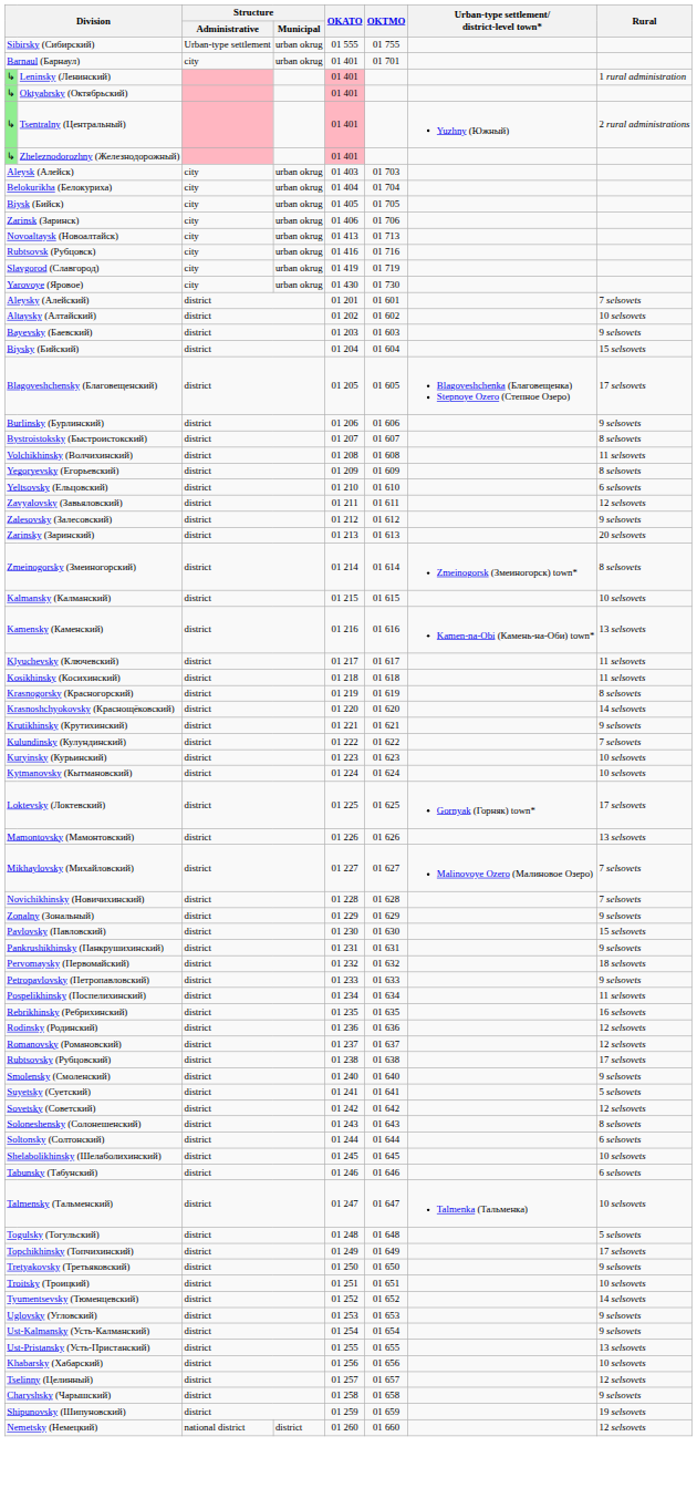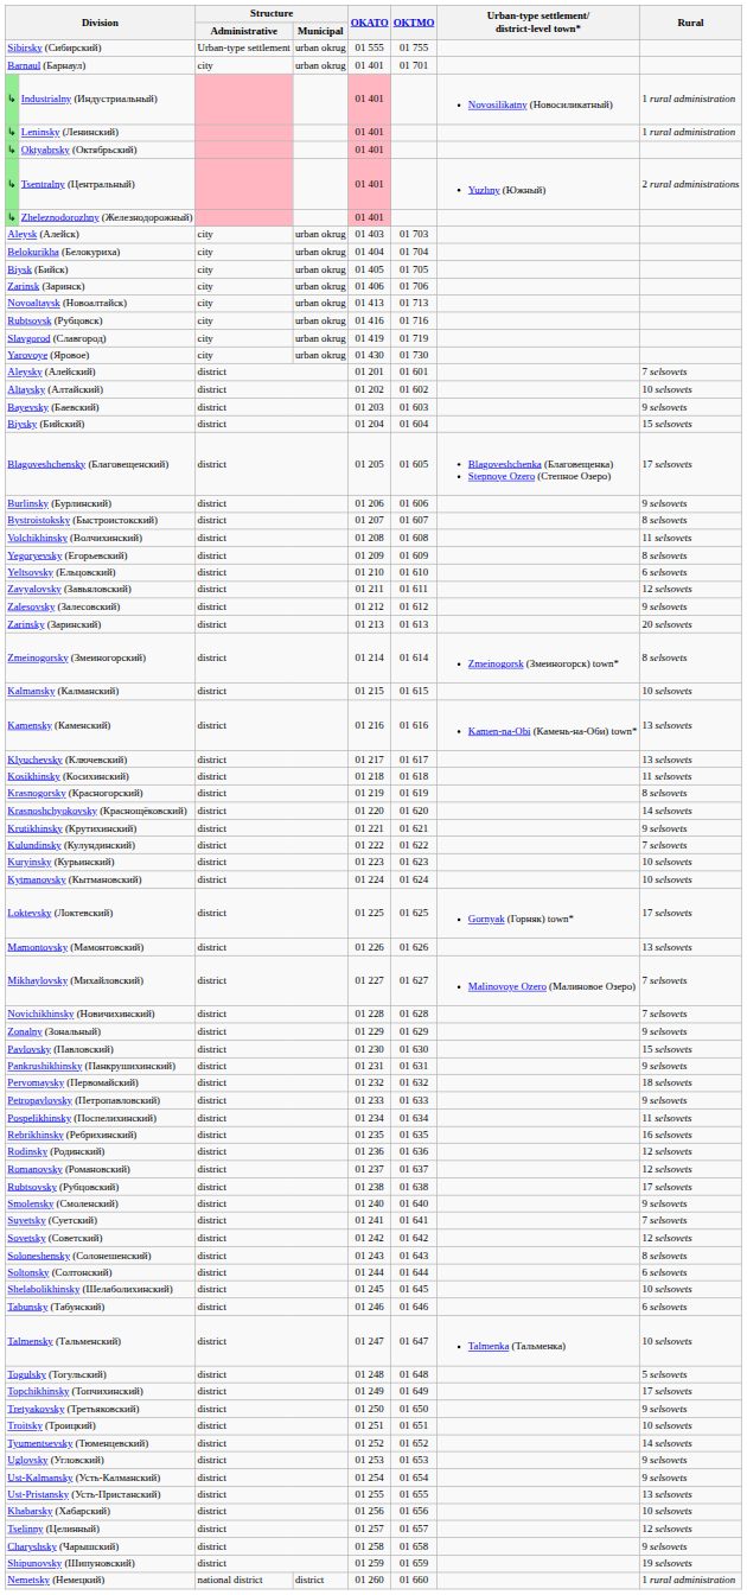 <table class="wikitable" style="padding: 24em 0; border: 1px #aaa solid; border-collapse: collapse; font-size: 90%;">
 <tr>
 <th colspan="2" rowspan="2">Division</th>
 <th colspan="2">Structure</th>
 <th rowspan="2"><a href='#'>OKATO</a></th>
 <th rowspan="2"><a href='#'>OKTMO</a></th>
 <th rowspan="2">Urban-type settlement/<br>district-level town*</th>
 <th rowspan="2">Rural</th>
 </tr>
 <tr>
 <th>Administrative</th>
 <th>Municipal</th>
 </tr>
 <tr>
 <td colspan="2"><a href='#'>Sibirsky</a> (Сибирский)</td>
 <td>Urban-type settlement </td>
 <td>urban okrug</td>
 <td align="center">01 555</td>
 <td align="center">01 755</td>
 <td></td>
 <td></td>
 </tr>
 <tr>
 <td colspan="2"><a href='#'>Barnaul</a> (Барнаул)</td>
 <td>city</td>
 <td>urban okrug</td>
 <td align="center">01 401</td>
 <td align="center">01 701</td>
 <td></td>
 <td></td>
+</tr>
+<tr>
+<td bgcolor="lightgreen">↳</td>
+<td><a href='#'>Industrialny</a> (Индустриальный)</td>
+<td bgcolor="lightpink"></td>
+<td></td>
+<td bgcolor="lightpink" align="center">01 401</td>
+<td></td>
+<td><br><ul><li><a href='#'>Novosilikatny</a> (Новосиликатный)</li></ul></td>
+<td>1 <em>rural administration</em></td>
 </tr>
 <tr>
 <td bgcolor="lightgreen">↳</td>
 <td><a href='#'>Leninsky</a> (Ленинский)</td>
 <td bgcolor="lightpink"></td>
 <td></td>
 <td bgcolor="lightpink" align="center">01 401</td>
 <td></td>
 <td></td>
 <td>1 <em>rural administration</em></td>
 </tr>
 <tr>
 <td bgcolor="lightgreen">↳</td>
 <td><a href='#'>Oktyabrsky</a> (Октябрьский)</td>
 <td bgcolor="lightpink"></td>
 <td></td>
 <td bgcolor="lightpink" align="center">01 401</td>
 <td></td>
 <td></td>
 <td></td>
 </tr>
 <tr>
 <td bgcolor="lightgreen">↳</td>
 <td><a href='#'>Tsentralny</a> (Центральный)</td>
 <td bgcolor="lightpink"></td>
 <td></td>
 <td bgcolor="lightpink" align="center">01 401</td>
 <td></td>
 <td><br><ul><li><a href='#'>Yuzhny</a> (Южный)</li></ul></td>
 <td>2 <em>rural administrations</em></td>
 </tr>
 <tr>
 <td bgcolor="lightgreen">↳</td>
 <td><a href='#'>Zheleznodorozhny</a> (Железнодорожный)</td>
 <td bgcolor="lightpink"></td>
 <td></td>
 <td bgcolor="lightpink" align="center">01 401</td>
 <td></td>
 <td></td>
 <td></td>
 </tr>
 <tr>
 <td colspan="2"><a href='#'>Aleysk</a> (Алейск)</td>
 <td>city</td>
 <td>urban okrug</td>
 <td align="center">01 403</td>
 <td align="center">01 703</td>
 <td></td>
 <td></td>
 </tr>
 <tr>
 <td colspan="2"><a href='#'>Belokurikha</a> (Белокуриха)</td>
 <td>city</td>
 <td>urban okrug</td>
 <td align="center">01 404</td>
 <td align="center">01 704</td>
 <td></td>
 <td></td>
 </tr>
 <tr>
 <td colspan="2"><a href='#'>Biysk</a> (Бийск)</td>
 <td>city</td>
 <td>urban okrug</td>
 <td align="center">01 405</td>
 <td align="center">01 705</td>
 <td></td>
 <td></td>
 </tr>
 <tr>
 <td colspan="2"><a href='#'>Zarinsk</a> (Заринск)</td>
 <td>city</td>
 <td>urban okrug</td>
 <td align="center">01 406</td>
 <td align="center">01 706</td>
 <td></td>
 <td></td>
 </tr>
 <tr>
 <td colspan="2"><a href='#'>Novoaltaysk</a> (Новоалтайск)</td>
 <td>city</td>
 <td>urban okrug</td>
 <td align="center">01 413</td>
 <td align="center">01 713</td>
 <td></td>
 <td></td>
 </tr>
 <tr>
 <td colspan="2"><a href='#'>Rubtsovsk</a> (Рубцовск)</td>
 <td>city</td>
 <td>urban okrug</td>
 <td align="center">01 416</td>
 <td align="center">01 716</td>
 <td></td>
 <td></td>
 </tr>
 <tr>
 <td colspan="2"><a href='#'>Slavgorod</a> (Славгород)</td>
 <td>city</td>
 <td>urban okrug</td>
 <td align="center">01 419</td>
 <td align="center">01 719</td>
 <td></td>
 <td></td>
 </tr>
 <tr>
 <td colspan="2"><a href='#'>Yarovoye</a> (Яровое)</td>
 <td>city</td>
 <td>urban okrug</td>
 <td align="center">01 430</td>
 <td align="center">01 730</td>
 <td></td>
 <td></td>
 </tr>
 <tr>
 <td colspan="2"><a href='#'>Aleysky</a> (Алейский)</td>
 <td colspan="2">district</td>
 <td align="center">01 201</td>
 <td align="center">01 601</td>
 <td></td>
 <td>7 <em>selsovets</em></td>
 </tr>
 <tr>
 <td colspan="2"><a href='#'>Altaysky</a> (Алтайский)</td>
 <td colspan="2">district</td>
 <td align="center">01 202</td>
 <td align="center">01 602</td>
 <td></td>
 <td>10 <em>selsovets</em></td>
 </tr>
 <tr>
 <td colspan="2"><a href='#'>Bayevsky</a> (Баевский)</td>
 <td colspan="2">district</td>
 <td align="center">01 203</td>
 <td align="center">01 603</td>
 <td></td>
 <td>9 <em>selsovets</em></td>
 </tr>
 <tr>
 <td colspan="2"><a href='#'>Biysky</a> (Бийский)</td>
 <td colspan="2">district</td>
 <td align="center">01 204</td>
 <td align="center">01 604</td>
 <td></td>
 <td>15 <em>selsovets</em></td>
 </tr>
 <tr>
 <td colspan="2"><a href='#'>Blagoveshchensky</a> (Благовещенский)</td>
 <td colspan="2">district</td>
 <td align="center">01 205</td>
 <td align="center">01 605</td>
 <td><br><ul><li><a href='#'>Blagoveshchenka</a> (Благовещенка)</li><li><a href='#'>Stepnoye Ozero</a> (Степное Озеро)</li></ul></td>
 <td>17 <em>selsovets</em></td>
 </tr>
 <tr>
 <td colspan="2"><a href='#'>Burlinsky</a> (Бурлинский)</td>
 <td colspan="2">district</td>
 <td align="center">01 206</td>
 <td align="center">01 606</td>
 <td></td>
 <td>9 <em>selsovets</em></td>
 </tr>
 <tr>
 <td colspan="2"><a href='#'>Bystroistoksky</a> (Быстроистокский)</td>
 <td colspan="2">district</td>
 <td align="center">01 207</td>
 <td align="center">01 607</td>
 <td></td>
 <td>8 <em>selsovets</em></td>
 </tr>
 <tr>
 <td colspan="2"><a href='#'>Volchikhinsky</a> (Волчихинский)</td>
 <td colspan="2">district</td>
 <td align="center">01 208</td>
 <td align="center">01 608</td>
 <td></td>
 <td>11 <em>selsovets</em></td>
 </tr>
 <tr>
 <td colspan="2"><a href='#'>Yegoryevsky</a> (Егорьевский)</td>
 <td colspan="2">district</td>
 <td align="center">01 209</td>
 <td align="center">01 609</td>
 <td></td>
 <td>8 <em>selsovets</em></td>
 </tr>
 <tr>
 <td colspan="2"><a href='#'>Yeltsovsky</a> (Ельцовский)</td>
 <td colspan="2">district</td>
 <td align="center">01 210</td>
 <td align="center">01 610</td>
 <td></td>
 <td>6 <em>selsovets</em></td>
 </tr>
 <tr>
 <td colspan="2"><a href='#'>Zavyalovsky</a> (Завьяловский)</td>
 <td colspan="2">district</td>
 <td align="center">01 211</td>
 <td align="center">01 611</td>
 <td></td>
 <td>12 <em>selsovets</em></td>
 </tr>
 <tr>
 <td colspan="2"><a href='#'>Zalesovsky</a> (Залесовский)</td>
 <td colspan="2">district</td>
 <td align="center">01 212</td>
 <td align="center">01 612</td>
 <td></td>
 <td>9 <em>selsovets</em></td>
 </tr>
 <tr>
 <td colspan="2"><a href='#'>Zarinsky</a> (Заринский)</td>
 <td colspan="2">district</td>
 <td align="center">01 213</td>
 <td align="center">01 613</td>
 <td></td>
 <td>20 <em>selsovets</em></td>
 </tr>
 <tr>
 <td colspan="2"><a href='#'>Zmeinogorsky</a> (Змеиногорский)</td>
 <td colspan="2">district</td>
 <td align="center">01 214</td>
 <td align="center">01 614</td>
 <td><br><ul><li><a href='#'>Zmeinogorsk</a> (Змеиногорск) town*</li></ul></td>
 <td>8 <em>selsovets</em></td>
 </tr>
 <tr>
 <td colspan="2"><a href='#'>Kalmansky</a> (Калманский)</td>
 <td colspan="2">district</td>
 <td align="center">01 215</td>
 <td align="center">01 615</td>
 <td></td>
 <td>10 <em>selsovets</em></td>
 </tr>
 <tr>
 <td colspan="2"><a href='#'>Kamensky</a> (Каменский)</td>
 <td colspan="2">district</td>
 <td align="center">01 216</td>
 <td align="center">01 616</td>
 <td><br><ul><li><a href='#'>Kamen-na-Obi</a> (Камень-на-Оби) town*</li></ul></td>
 <td>13 <em>selsovets</em></td>
 </tr>
 <tr>
 <td colspan="2"><a href='#'>Klyuchevsky</a> (Ключевский)</td>
 <td colspan="2">district</td>
 <td align="center">01 217</td>
 <td align="center">01 617</td>
 <td></td>
-<td>11 <em>selsovets</em></td>
+<td>13 <em>selsovets</em></td>
 </tr>
 <tr>
 <td colspan="2"><a href='#'>Kosikhinsky</a> (Косихинский)</td>
 <td colspan="2">district</td>
 <td align="center">01 218</td>
 <td align="center">01 618</td>
 <td></td>
 <td>11 <em>selsovets</em></td>
 </tr>
 <tr>
 <td colspan="2"><a href='#'>Krasnogorsky</a> (Красногорский)</td>
 <td colspan="2">district</td>
 <td align="center">01 219</td>
 <td align="center">01 619</td>
 <td></td>
 <td>8 <em>selsovets</em></td>
 </tr>
 <tr>
 <td colspan="2"><a href='#'>Krasnoshchyokovsky</a> (Краснощёковский)</td>
 <td colspan="2">district</td>
 <td align="center">01 220</td>
 <td align="center">01 620</td>
 <td></td>
 <td>14 <em>selsovets</em></td>
 </tr>
 <tr>
 <td colspan="2"><a href='#'>Krutikhinsky</a> (Крутихинский)</td>
 <td colspan="2">district</td>
 <td align="center">01 221</td>
 <td align="center">01 621</td>
 <td></td>
 <td>9 <em>selsovets</em></td>
 </tr>
 <tr>
 <td colspan="2"><a href='#'>Kulundinsky</a> (Кулундинский)</td>
 <td colspan="2">district</td>
 <td align="center">01 222</td>
 <td align="center">01 622</td>
 <td></td>
 <td>7 <em>selsovets</em></td>
 </tr>
 <tr>
 <td colspan="2"><a href='#'>Kuryinsky</a> (Курьинский)</td>
 <td colspan="2">district</td>
 <td align="center">01 223</td>
 <td align="center">01 623</td>
 <td></td>
 <td>10 <em>selsovets</em></td>
 </tr>
 <tr>
 <td colspan="2"><a href='#'>Kytmanovsky</a> (Кытмановский)</td>
 <td colspan="2">district</td>
 <td align="center">01 224</td>
 <td align="center">01 624</td>
 <td></td>
 <td>10 <em>selsovets</em></td>
 </tr>
 <tr>
 <td colspan="2"><a href='#'>Loktevsky</a> (Локтевский)</td>
 <td colspan="2">district</td>
 <td align="center">01 225</td>
 <td align="center">01 625</td>
 <td><br><ul><li><a href='#'>Gornyak</a> (Горняк) town*</li></ul></td>
 <td>17 <em>selsovets</em></td>
 </tr>
 <tr>
 <td colspan="2"><a href='#'>Mamontovsky</a> (Мамонтовский)</td>
 <td colspan="2">district</td>
 <td align="center">01 226</td>
 <td align="center">01 626</td>
 <td></td>
 <td>13 <em>selsovets</em></td>
 </tr>
 <tr>
 <td colspan="2"><a href='#'>Mikhaylovsky</a> (Михайловский)</td>
 <td colspan="2">district</td>
 <td align="center">01 227</td>
 <td align="center">01 627</td>
 <td><br><ul><li><a href='#'>Malinovoye Ozero</a> (Малиновое Озеро)</li></ul></td>
 <td>7 <em>selsovets</em></td>
 </tr>
 <tr>
 <td colspan="2"><a href='#'>Novichikhinsky</a> (Новичихинский)</td>
 <td colspan="2">district</td>
 <td align="center">01 228</td>
 <td align="center">01 628</td>
 <td></td>
 <td>7 <em>selsovets</em></td>
 </tr>
 <tr>
 <td colspan="2"><a href='#'>Zonalny</a> (Зональный)</td>
 <td colspan="2">district</td>
 <td align="center">01 229</td>
 <td align="center">01 629</td>
 <td></td>
 <td>9 <em>selsovets</em></td>
 </tr>
 <tr>
 <td colspan="2"><a href='#'>Pavlovsky</a> (Павловский)</td>
 <td colspan="2">district</td>
 <td align="center">01 230</td>
 <td align="center">01 630</td>
 <td></td>
 <td>15 <em>selsovets</em></td>
 </tr>
 <tr>
 <td colspan="2"><a href='#'>Pankrushikhinsky</a> (Панкрушихинский)</td>
 <td colspan="2">district</td>
 <td align="center">01 231</td>
 <td align="center">01 631</td>
 <td></td>
 <td>9 <em>selsovets</em></td>
 </tr>
 <tr>
 <td colspan="2"><a href='#'>Pervomaysky</a> (Первомайский)</td>
 <td colspan="2">district</td>
 <td align="center">01 232</td>
 <td align="center">01 632</td>
 <td></td>
 <td>18 <em>selsovets</em></td>
 </tr>
 <tr>
 <td colspan="2"><a href='#'>Petropavlovsky</a> (Петропавловский)</td>
 <td colspan="2">district</td>
 <td align="center">01 233</td>
 <td align="center">01 633</td>
 <td></td>
 <td>9 <em>selsovets</em></td>
 </tr>
 <tr>
 <td colspan="2"><a href='#'>Pospelikhinsky</a> (Поспелихинский)</td>
 <td colspan="2">district</td>
 <td align="center">01 234</td>
 <td align="center">01 634</td>
 <td></td>
 <td>11 <em>selsovets</em></td>
 </tr>
 <tr>
 <td colspan="2"><a href='#'>Rebrikhinsky</a> (Ребрихинский)</td>
 <td colspan="2">district</td>
 <td align="center">01 235</td>
 <td align="center">01 635</td>
 <td></td>
 <td>16 <em>selsovets</em></td>
 </tr>
 <tr>
 <td colspan="2"><a href='#'>Rodinsky</a> (Родинский)</td>
 <td colspan="2">district</td>
 <td align="center">01 236</td>
 <td align="center">01 636</td>
 <td></td>
 <td>12 <em>selsovets</em></td>
 </tr>
 <tr>
 <td colspan="2"><a href='#'>Romanovsky</a> (Романовский)</td>
 <td colspan="2">district</td>
 <td align="center">01 237</td>
 <td align="center">01 637</td>
 <td></td>
 <td>12 <em>selsovets</em></td>
 </tr>
 <tr>
 <td colspan="2"><a href='#'>Rubtsovsky</a> (Рубцовский)</td>
 <td colspan="2">district</td>
 <td align="center">01 238</td>
 <td align="center">01 638</td>
 <td></td>
 <td>17 <em>selsovets</em></td>
 </tr>
 <tr>
 <td colspan="2"><a href='#'>Smolensky</a> (Смоленский)</td>
 <td colspan="2">district</td>
 <td align="center">01 240</td>
 <td align="center">01 640</td>
 <td></td>
 <td>9 <em>selsovets</em></td>
 </tr>
 <tr>
 <td colspan="2"><a href='#'>Suyetsky</a> (Суетский)</td>
 <td colspan="2">district</td>
 <td align="center">01 241</td>
 <td align="center">01 641</td>
 <td></td>
-<td>5 <em>selsovets</em></td>
+<td>7 <em>selsovets</em></td>
 </tr>
 <tr>
 <td colspan="2"><a href='#'>Sovetsky</a> (Советский)</td>
 <td colspan="2">district</td>
 <td align="center">01 242</td>
 <td align="center">01 642</td>
 <td></td>
 <td>12 <em>selsovets</em></td>
 </tr>
 <tr>
 <td colspan="2"><a href='#'>Soloneshensky</a> (Солонешенский)</td>
 <td colspan="2">district</td>
 <td align="center">01 243</td>
 <td align="center">01 643</td>
 <td></td>
 <td>8 <em>selsovets</em></td>
 </tr>
 <tr>
 <td colspan="2"><a href='#'>Soltonsky</a> (Солтонский)</td>
 <td colspan="2">district</td>
 <td align="center">01 244</td>
 <td align="center">01 644</td>
 <td></td>
 <td>6 <em>selsovets</em></td>
 </tr>
 <tr>
 <td colspan="2"><a href='#'>Shelabolikhinsky</a> (Шелаболихинский)</td>
 <td colspan="2">district</td>
 <td align="center">01 245</td>
 <td align="center">01 645</td>
 <td></td>
 <td>10 <em>selsovets</em></td>
 </tr>
 <tr>
 <td colspan="2"><a href='#'>Tabunsky</a> (Табунский)</td>
 <td colspan="2">district</td>
 <td align="center">01 246</td>
 <td align="center">01 646</td>
 <td></td>
 <td>6 <em>selsovets</em></td>
 </tr>
 <tr>
 <td colspan="2"><a href='#'>Talmensky</a> (Тальменский)</td>
 <td colspan="2">district</td>
 <td align="center">01 247</td>
 <td align="center">01 647</td>
 <td><br><ul><li><a href='#'>Talmenka</a> (Тальменка)</li></ul></td>
 <td>10 <em>selsovets</em></td>
 </tr>
 <tr>
 <td colspan="2"><a href='#'>Togulsky</a> (Тогульский)</td>
 <td colspan="2">district</td>
 <td align="center">01 248</td>
 <td align="center">01 648</td>
 <td></td>
 <td>5 <em>selsovets</em></td>
 </tr>
 <tr>
 <td colspan="2"><a href='#'>Topchikhinsky</a> (Топчихинский)</td>
 <td colspan="2">district</td>
 <td align="center">01 249</td>
 <td align="center">01 649</td>
 <td></td>
 <td>17 <em>selsovets</em></td>
 </tr>
 <tr>
 <td colspan="2"><a href='#'>Tretyakovsky</a> (Третьяковский)</td>
 <td colspan="2">district</td>
 <td align="center">01 250</td>
 <td align="center">01 650</td>
 <td></td>
 <td>9 <em>selsovets</em></td>
 </tr>
 <tr>
 <td colspan="2"><a href='#'>Troitsky</a> (Троицкий)</td>
 <td colspan="2">district</td>
 <td align="center">01 251</td>
 <td align="center">01 651</td>
 <td></td>
 <td>10 <em>selsovets</em></td>
 </tr>
 <tr>
 <td colspan="2"><a href='#'>Tyumentsevsky</a> (Тюменцевский)</td>
 <td colspan="2">district</td>
 <td align="center">01 252</td>
 <td align="center">01 652</td>
 <td></td>
 <td>14 <em>selsovets</em></td>
 </tr>
 <tr>
 <td colspan="2"><a href='#'>Uglovsky</a> (Угловский)</td>
 <td colspan="2">district</td>
 <td align="center">01 253</td>
 <td align="center">01 653</td>
 <td></td>
 <td>9 <em>selsovets</em></td>
 </tr>
 <tr>
 <td colspan="2"><a href='#'>Ust-Kalmansky</a> (Усть-Калманский)</td>
 <td colspan="2">district</td>
 <td align="center">01 254</td>
 <td align="center">01 654</td>
 <td></td>
 <td>9 <em>selsovets</em></td>
 </tr>
 <tr>
 <td colspan="2"><a href='#'>Ust-Pristansky</a> (Усть-Пристанский)</td>
 <td colspan="2">district</td>
 <td align="center">01 255</td>
 <td align="center">01 655</td>
 <td></td>
 <td>13 <em>selsovets</em></td>
 </tr>
 <tr>
 <td colspan="2"><a href='#'>Khabarsky</a> (Хабарский)</td>
 <td colspan="2">district</td>
 <td align="center">01 256</td>
 <td align="center">01 656</td>
 <td></td>
 <td>10 <em>selsovets</em></td>
 </tr>
 <tr>
 <td colspan="2"><a href='#'>Tselinny</a> (Целинный)</td>
 <td colspan="2">district</td>
 <td align="center">01 257</td>
 <td align="center">01 657</td>
 <td></td>
 <td>12 <em>selsovets</em></td>
 </tr>
 <tr>
 <td colspan="2"><a href='#'>Charyshsky</a> (Чарышский)</td>
 <td colspan="2">district</td>
 <td align="center">01 258</td>
 <td align="center">01 658</td>
 <td></td>
 <td>9 <em>selsovets</em></td>
 </tr>
 <tr>
 <td colspan="2"><a href='#'>Shipunovsky</a> (Шипуновский)</td>
 <td colspan="2">district</td>
 <td align="center">01 259</td>
 <td align="center">01 659</td>
 <td></td>
 <td>19 <em>selsovets</em></td>
 </tr>
 <tr>
 <td colspan="2"><a href='#'>Nemetsky</a> (Немецкий)</td>
 <td>national district</td>
 <td>district</td>
 <td align="center">01 260</td>
 <td align="center">01 660</td>
 <td></td>
-<td>12 <em>selsovets</em></td>
+<td>1 <em>rural administration</em></td>
 </tr>
 </table>
